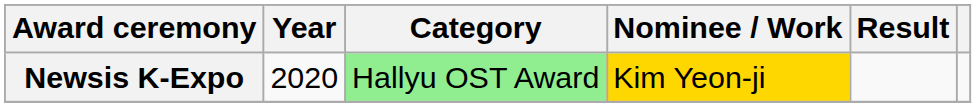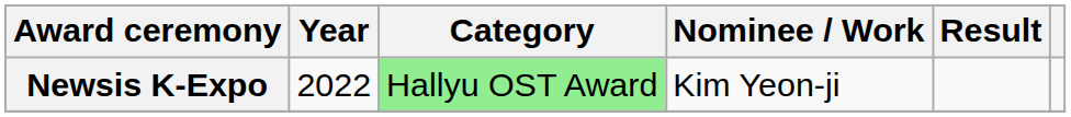 <table class="wikitable plainrowheaders sortable">
 <tr>
 <th scope="col">Award ceremony</th>
 <th scope="col">Year</th>
 <th scope="col">Category</th>
 <th scope="col">Nominee / Work</th>
 <th scope="col">Result</th>
 <th scope="col" class="unsortable"></th>
 </tr>
 <tr>
 <th scope="row">Newsis K-Expo</th>
-<td>2020</td>
+<td>2022</td>
 <td style="background: lightgreen;">Hallyu OST Award</td>
-<td style="background: gold;">Kim Yeon-ji</td>
+<td>Kim Yeon-ji</td>
 <td></td>
 <td style="text-align:center"></td>
 </tr>
 <tr>
 </tr>
 </table>
